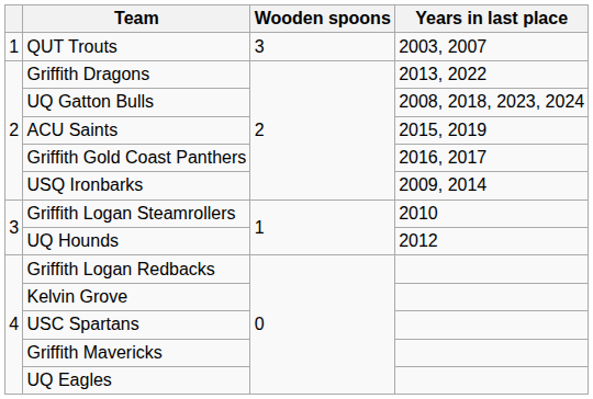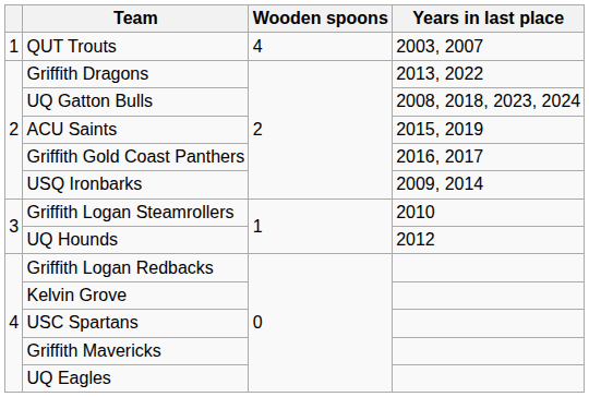 <table class="wikitable sortable">
 <tr>
 <th></th>
 <th>Team</th>
 <th>Wooden spoons</th>
 <th>Years in last place</th>
 </tr>
 <tr>
 <td>1</td>
 <td>QUT Trouts</td>
-<td>3</td>
+<td>4</td>
 <td>2003, 2007</td>
 </tr>
 <tr>
 <td rowspan="5">2</td>
 <td>Griffith Dragons</td>
 <td rowspan="5">2</td>
 <td>2013, 2022</td>
 </tr>
 <tr>
 <td>UQ Gatton Bulls</td>
 <td>2008, 2018, 2023, 2024</td>
 </tr>
 <tr>
 <td>ACU Saints</td>
 <td>2015, 2019</td>
 </tr>
 <tr>
 <td>Griffith Gold Coast Panthers</td>
 <td>2016, 2017</td>
 </tr>
 <tr>
 <td>USQ Ironbarks</td>
 <td>2009, 2014</td>
 </tr>
 <tr>
 <td rowspan="2">3</td>
 <td>Griffith Logan Steamrollers</td>
 <td rowspan="2">1</td>
 <td>2010</td>
 </tr>
 <tr>
 <td>UQ Hounds</td>
 <td>2012</td>
 </tr>
 <tr>
 <td rowspan="5">4</td>
 <td>Griffith Logan Redbacks</td>
 <td rowspan="5">0</td>
 <td></td>
 </tr>
 <tr>
 <td>Kelvin Grove</td>
 <td></td>
 </tr>
 <tr>
 <td>USC Spartans</td>
 <td></td>
 </tr>
 <tr>
 <td>Griffith Mavericks</td>
 <td></td>
 </tr>
 <tr>
 <td>UQ Eagles</td>
 <td></td>
 </tr>
 </table>
